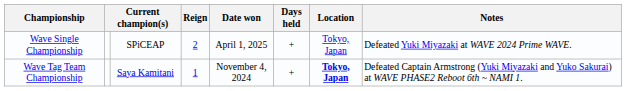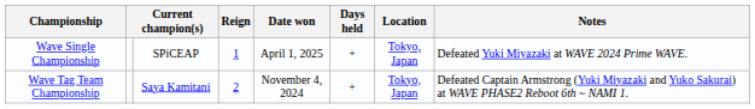 <table class="wikitable" style="text-align:center; background:#fcfdff; font-size:85%;">
 <tr>
 <th>Championship</th>
 <th colspan="2">Current champion(s)</th>
 <th>Reign</th>
 <th>Date won</th>
 <th>Days held</th>
 <th>Location</th>
 <th>Notes</th>
 </tr>
 <tr>
 <td><a href='#'>Wave Single Championship</a></td>
 <td></td>
 <td>SPiCEAP<br></td>
-<td><a href='#'>2</a></td>
+<td><a href='#'>1</a></td>
 <td>April 1, 2025</td>
 <td>+</td>
 <td><a href='#'>Tokyo, Japan</a></td>
 <td align=left>Defeated <a href='#'>Yuki Miyazaki</a> at <em>WAVE 2024 Prime WAVE</em>.</td>
 </tr>
 <tr>
 <td><a href='#'>Wave Tag Team Championship</a></td>
 <td></td>
 <td><a href='#'>Saya Kamitani</a></td>
-<td><a href='#'>1<br></a></td>
+<td><a href='#'>2<br></a></td>
 <td>November 4, 2024</td>
 <td>+</td>
-<td><strong><a href='#'>Tokyo, Japan</a></strong></td>
+<td><a href='#'>Tokyo, Japan</a></td>
 <td align=left>Defeated Captain Armstrong (<a href='#'>Yuki Miyazaki</a> and <a href='#'>Yuko Sakurai</a>) at <em>WAVE PHASE2 Reboot 6th ~ NAMI 1</em>.</td>
 </tr>
 </table>
